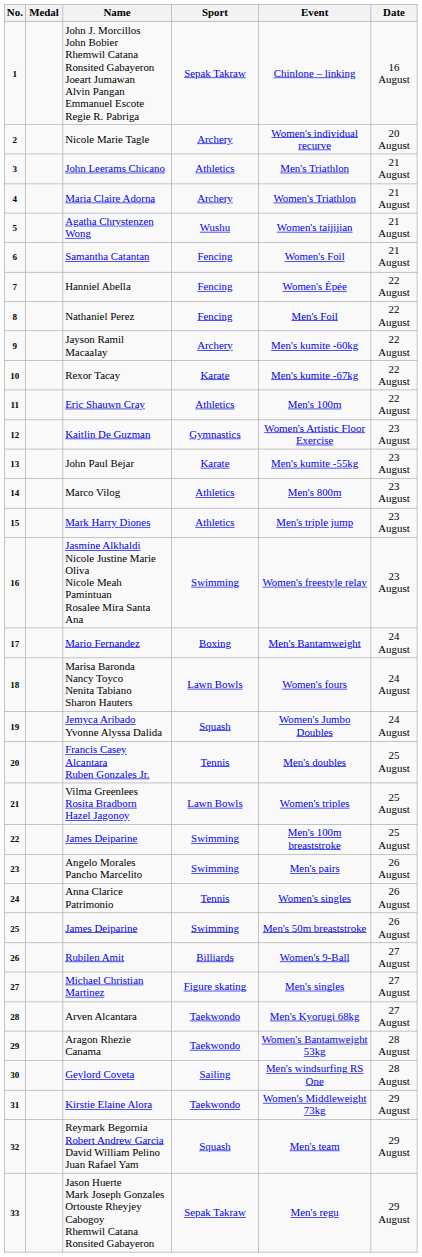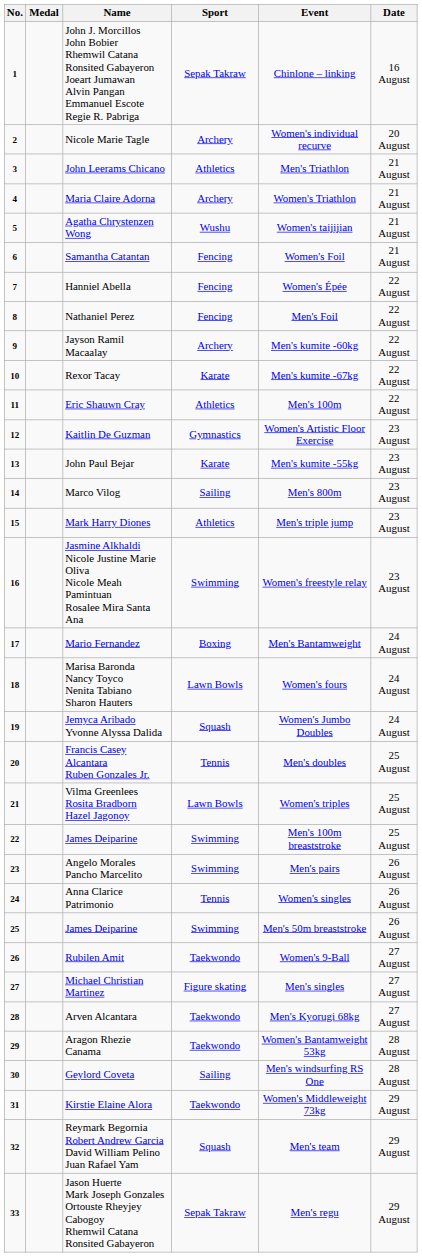 <table class="wikitable sortable" style="font-size:100%; text-align:center;">
 <tr>
 <th width="10">No.</th>
 <th width="50">Medal</th>
 <th width="200">Name</th>
 <th width="150">Sport</th>
 <th width="200">Event</th>
 <th width="70">Date</th>
 </tr>
 <tr>
 <td><strong><small>1</small></strong></td>
 <td></td>
 <td align=left>John J. Morcillos<br>John Bobier<br>Rhemwil Catana<br>Ronsited Gabayeron<br>Joeart Jumawan<br>Alvin Pangan<br>Emmanuel Escote<br>Regie R. Pabriga</td>
 <td> <a href='#'>Sepak Takraw</a></td>
 <td><a href='#'>Chinlone – linking</a></td>
 <td>16 August</td>
 </tr>
 <tr>
 <td><strong><small>2</small></strong></td>
 <td></td>
 <td align=left>Nicole Marie Tagle</td>
 <td> <a href='#'>Archery</a></td>
 <td><a href='#'>Women's individual recurve</a></td>
 <td>20 August</td>
 </tr>
 <tr>
 <td><strong><small>3</small></strong></td>
 <td></td>
 <td align=left><a href='#'>John Leerams Chicano</a></td>
 <td> <a href='#'>Athletics</a></td>
 <td><a href='#'>Men's Triathlon</a></td>
 <td>21 August</td>
 </tr>
 <tr>
 <td><strong><small>4</small></strong></td>
 <td></td>
 <td align=left><a href='#'>Maria Claire Adorna</a></td>
 <td> <a href='#'>Archery</a></td>
 <td><a href='#'>Women's Triathlon</a></td>
 <td>21 August</td>
 </tr>
 <tr>
 <td><strong><small>5</small></strong></td>
 <td></td>
 <td align="left"><a href='#'>Agatha Chrystenzen Wong</a></td>
 <td> <a href='#'>Wushu</a></td>
 <td><a href='#'>Women's taijijian</a></td>
 <td>21 August</td>
 </tr>
 <tr>
 <td><strong><small>6</small></strong></td>
 <td></td>
 <td align="left"><a href='#'>Samantha Catantan</a></td>
 <td> <a href='#'>Fencing</a></td>
 <td><a href='#'>Women's Foil</a></td>
 <td>21 August</td>
 </tr>
 <tr>
 <td><strong><small>7</small></strong></td>
 <td></td>
 <td align="left">Hanniel Abella</td>
 <td> <a href='#'>Fencing</a></td>
 <td><a href='#'>Women's Épée</a></td>
 <td>22 August</td>
 </tr>
 <tr>
 <td><strong><small>8</small></strong></td>
 <td></td>
 <td align="left">Nathaniel Perez</td>
 <td> <a href='#'>Fencing</a></td>
 <td><a href='#'>Men's Foil</a></td>
 <td>22 August</td>
 </tr>
 <tr>
 <td><strong><small>9</small></strong></td>
 <td></td>
 <td align=left>Jayson Ramil Macaalay</td>
 <td> <a href='#'>Archery</a></td>
 <td><a href='#'>Men's kumite -60kg</a></td>
 <td>22 August</td>
 </tr>
 <tr>
 <td><strong><small>10</small></strong></td>
 <td></td>
 <td align=left>Rexor Tacay</td>
 <td> <a href='#'>Karate</a></td>
 <td><a href='#'>Men's kumite -67kg</a></td>
 <td>22 August</td>
 </tr>
 <tr>
 <td><strong><small>11</small></strong></td>
 <td></td>
 <td align=left><a href='#'>Eric Shauwn Cray</a></td>
 <td> <a href='#'>Athletics</a></td>
 <td><a href='#'>Men's 100m</a></td>
 <td>22 August</td>
 </tr>
 <tr>
 <td><strong><small>12</small></strong></td>
 <td></td>
 <td align=left><a href='#'>Kaitlin De Guzman</a></td>
 <td> <a href='#'>Gymnastics</a></td>
 <td><a href='#'>Women's Artistic Floor Exercise</a></td>
 <td>23 August</td>
 </tr>
 <tr>
 <td><strong><small>13</small></strong></td>
 <td></td>
 <td align=left>John Paul Bejar</td>
 <td> <a href='#'>Karate</a></td>
 <td><a href='#'>Men's kumite -55kg</a></td>
 <td>23 August</td>
 </tr>
 <tr>
 <td><strong><small>14</small></strong></td>
 <td></td>
 <td align="left">Marco Vilog</td>
-<td> <a href='#'>Athletics</a></td>
+<td> <a href='#'>Sailing</a></td>
 <td><a href='#'>Men's 800m</a></td>
 <td>23 August</td>
 </tr>
 <tr>
 <td><strong><small>15</small></strong></td>
 <td></td>
 <td align="left"><a href='#'>Mark Harry Diones</a></td>
 <td> <a href='#'>Athletics</a></td>
 <td><a href='#'>Men's triple jump</a></td>
 <td>23 August</td>
 </tr>
 <tr>
 <td><strong><small>16</small></strong></td>
 <td></td>
 <td align="left"><a href='#'>Jasmine Alkhaldi</a><br>Nicole Justine Marie Oliva<br>Nicole Meah Pamintuan<br>Rosalee Mira Santa Ana</td>
 <td> <a href='#'>Swimming</a></td>
 <td><a href='#'>Women's  freestyle relay</a></td>
 <td>23 August</td>
 </tr>
 <tr>
 <td><strong><small>17</small></strong></td>
 <td></td>
 <td align="left"><a href='#'>Mario Fernandez</a></td>
 <td> <a href='#'>Boxing</a></td>
 <td><a href='#'>Men's Bantamweight</a></td>
 <td>24 August</td>
 </tr>
 <tr>
 <td><strong><small>18</small></strong></td>
 <td></td>
 <td align="left">Marisa Baronda<br>Nancy Toyco<br>Nenita Tabiano<br>Sharon Hauters</td>
 <td> <a href='#'>Lawn Bowls</a></td>
 <td><a href='#'>Women's fours</a></td>
 <td>24 August</td>
 </tr>
 <tr>
 <td><strong><small>19</small></strong></td>
 <td></td>
 <td align="left"><a href='#'>Jemyca Aribado</a><br>Yvonne Alyssa Dalida</td>
 <td> <a href='#'>Squash</a></td>
 <td><a href='#'>Women's Jumbo Doubles</a></td>
 <td>24 August</td>
 </tr>
 <tr>
 <td><strong><small>20</small></strong></td>
 <td></td>
 <td align="left"><a href='#'>Francis Casey Alcantara</a><br><a href='#'>Ruben Gonzales Jr.</a></td>
 <td> <a href='#'>Tennis</a></td>
 <td><a href='#'>Men's doubles</a></td>
 <td>25 August</td>
 </tr>
 <tr>
 <td><strong><small>21</small></strong></td>
 <td></td>
 <td align="left">Vilma Greenlees<br><a href='#'>Rosita Bradborn</a><br><a href='#'>Hazel Jagonoy</a></td>
 <td> <a href='#'>Lawn Bowls</a></td>
 <td><a href='#'>Women's triples</a></td>
 <td>25 August</td>
 </tr>
 <tr>
 <td><strong><small>22</small></strong></td>
 <td></td>
 <td align="left"><a href='#'>James Deiparine</a></td>
 <td> <a href='#'>Swimming</a></td>
 <td><a href='#'>Men's 100m breaststroke</a></td>
 <td>25 August</td>
 </tr>
 <tr>
 <td><strong><small>23</small></strong></td>
 <td></td>
 <td align="left">Angelo Morales<br>Pancho Marcelito</td>
 <td> <a href='#'>Swimming</a></td>
 <td><a href='#'>Men's pairs</a></td>
 <td>26 August</td>
 </tr>
 <tr>
 <td><strong><small>24</small></strong></td>
 <td></td>
 <td align="left">Anna Clarice Patrimonio</td>
 <td> <a href='#'>Tennis</a></td>
 <td><a href='#'>Women's singles</a></td>
 <td>26 August</td>
 </tr>
 <tr>
 <td><strong><small>25</small></strong></td>
 <td></td>
 <td align="left"><a href='#'>James Deiparine</a></td>
 <td> <a href='#'>Swimming</a></td>
 <td><a href='#'>Men's 50m breaststroke</a></td>
 <td>26 August</td>
 </tr>
 <tr>
 <td><small><strong>26</strong></small></td>
 <td></td>
 <td align="left"><a href='#'>Rubilen Amit</a></td>
-<td> <a href='#'>Billiards</a></td>
+<td> <a href='#'>Taekwondo</a></td>
 <td><a href='#'>Women's 9-Ball</a></td>
 <td>27 August</td>
 </tr>
 <tr>
 <td><strong><small>27</small></strong></td>
 <td></td>
 <td align="left"><a href='#'>Michael Christian Martinez</a></td>
 <td> <a href='#'>Figure skating</a></td>
 <td><a href='#'>Men's singles</a></td>
 <td>27 August</td>
 </tr>
 <tr>
 <td><strong><small>28</small></strong></td>
 <td></td>
 <td align="left">Arven Alcantara</td>
 <td> <a href='#'>Taekwondo</a></td>
 <td><a href='#'>Men's Kyorugi 68kg</a></td>
 <td>27 August</td>
 </tr>
 <tr>
 <td><strong><small>29</small></strong></td>
 <td></td>
 <td align="left">Aragon Rhezie Canama</td>
 <td> <a href='#'>Taekwondo</a></td>
 <td><a href='#'>Women's Bantamweight 53kg</a></td>
 <td>28 August</td>
 </tr>
 <tr>
 <td><strong><small>30</small></strong></td>
 <td></td>
 <td align="left"><a href='#'>Geylord Coveta</a></td>
 <td> <a href='#'>Sailing</a></td>
 <td><a href='#'>Men's windsurfing RS One</a></td>
 <td>28 August</td>
 </tr>
 <tr>
 <td><strong><small>31</small></strong></td>
 <td></td>
 <td align="left"><a href='#'>Kirstie Elaine Alora</a></td>
 <td> <a href='#'>Taekwondo</a></td>
 <td><a href='#'>Women's Middleweight 73kg</a></td>
 <td>29 August</td>
 </tr>
 <tr>
 <td><strong><small>32</small></strong></td>
 <td></td>
 <td align="left">Reymark Begornia<br><a href='#'>Robert Andrew Garcia</a><br>David William Pelino<br>Juan Rafael Yam</td>
 <td> <a href='#'>Squash</a></td>
 <td><a href='#'>Men's team</a></td>
 <td>29 August</td>
 </tr>
 <tr>
 <td><strong><small>33</small></strong></td>
 <td></td>
 <td align="left">Jason Huerte<br>Mark Joseph Gonzales<br>Ortouste Rheyjey Cabogoy<br>Rhemwil Catana<br>Ronsited Gabayeron</td>
 <td> <a href='#'>Sepak Takraw</a></td>
 <td><a href='#'>Men's regu</a></td>
 <td>29 August</td>
 </tr>
 </table>
